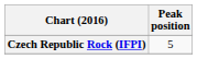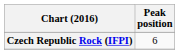 <table class="wikitable sortable plainrowheaders" style="text-align:center">
 <tr>
 <th scope="col">Chart (2016)</th>
 <th scope="col">Peak<br>position</th>
 </tr>
 <tr>
 </tr>
 <tr>
 </tr>
 <tr>
 <th scope="row">Czech Republic <a href='#'>Rock</a> (<a href='#'>IFPI</a>)</th>
-<td style="text-align:center">5</td>
+<td style="text-align:center">6</td>
 </tr>
 <tr>
 </tr>
 <tr>
 </tr>
 <tr>
 </tr>
 <tr>
 </tr>
 </table>
